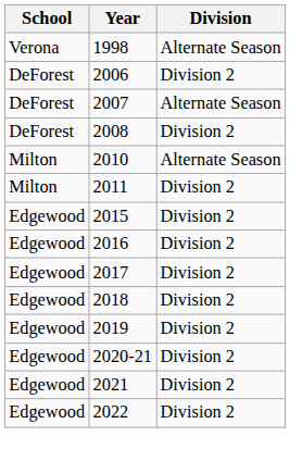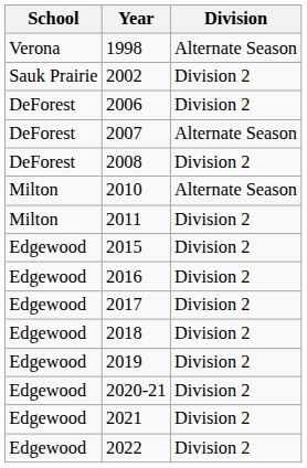 <table class="wikitable">
 <tr>
 <th>School</th>
 <th>Year</th>
 <th>Division</th>
 </tr>
 <tr>
 <td>Verona</td>
 <td>1998</td>
 <td>Alternate Season</td>
+</tr>
+<tr>
+<td>Sauk Prairie</td>
+<td>2002</td>
+<td>Division 2</td>
 </tr>
 <tr>
 <td>DeForest</td>
 <td>2006</td>
 <td>Division 2</td>
 </tr>
 <tr>
 <td>DeForest</td>
 <td>2007</td>
 <td>Alternate Season</td>
 </tr>
 <tr>
 <td>DeForest</td>
 <td>2008</td>
 <td>Division 2</td>
 </tr>
 <tr>
 <td>Milton</td>
 <td>2010</td>
 <td>Alternate Season</td>
 </tr>
 <tr>
 <td>Milton</td>
 <td>2011</td>
 <td>Division 2</td>
 </tr>
 <tr>
 <td>Edgewood</td>
 <td>2015</td>
 <td>Division 2</td>
 </tr>
 <tr>
 <td>Edgewood</td>
 <td>2016</td>
 <td>Division 2</td>
 </tr>
 <tr>
 <td>Edgewood</td>
 <td>2017</td>
 <td>Division 2</td>
 </tr>
 <tr>
 <td>Edgewood</td>
 <td>2018</td>
 <td>Division 2</td>
 </tr>
 <tr>
 <td>Edgewood</td>
 <td>2019</td>
 <td>Division 2</td>
 </tr>
 <tr>
 <td>Edgewood</td>
 <td>2020-21</td>
 <td>Division 2</td>
 </tr>
 <tr>
 <td>Edgewood</td>
 <td>2021</td>
 <td>Division 2</td>
 </tr>
 <tr>
 <td>Edgewood</td>
 <td>2022</td>
 <td>Division 2</td>
 </tr>
 </table>
